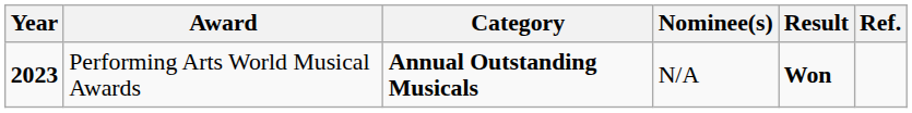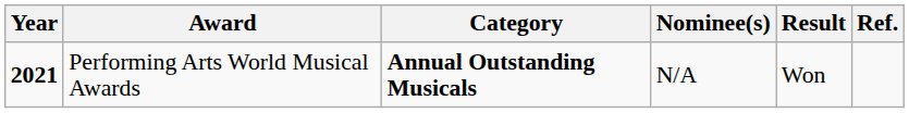 <table class="wikitable">
 <tr>
 <th>Year</th>
 <th>Award</th>
 <th>Category</th>
 <th>Nominee(s)</th>
 <th>Result</th>
 <th>Ref.</th>
 </tr>
 <tr>
-<td><strong>2023</strong></td>
+<td><strong>2021</strong></td>
 <td>Performing Arts World Musical Awards</td>
 <td><strong>Annual Outstanding Musicals</strong></td>
 <td>N/A</td>
-<td><strong>Won</strong></td>
+<td>Won</td>
 <td></td>
 </tr>
 </table>
